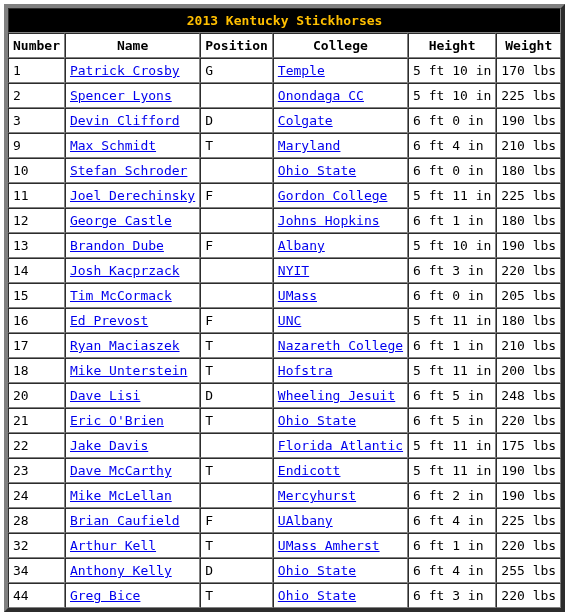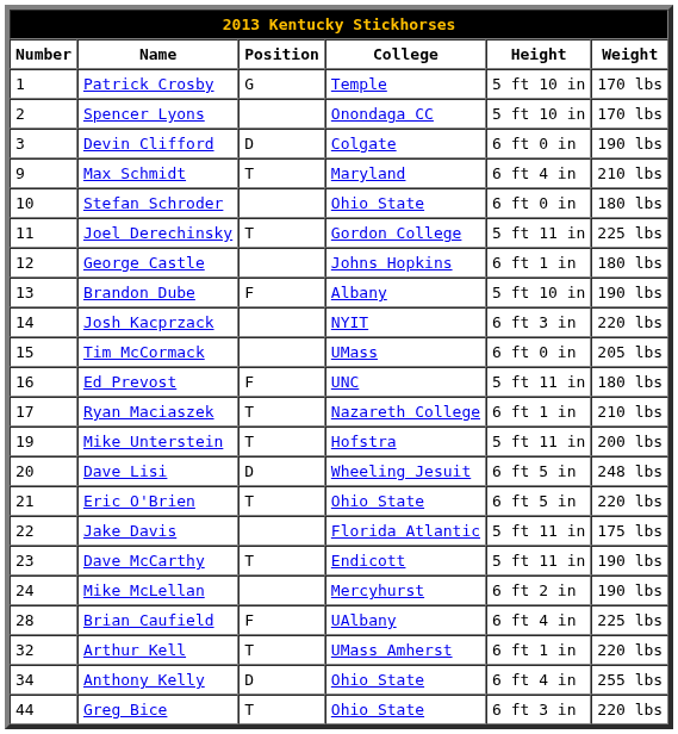 <table align=left border=4 cellspacing=0 cellpadding=4>
 <tr>
 <th align="center" colspan="7" bgcolor=black style="color:#ffbf00"><strong>2013 Kentucky Stickhorses</strong></th>
 </tr>
 <tr>
 </tr>
 <tr>
 <th align="center" colspan="1">Number</th>
 <th align="center" colspan="1">Name</th>
 <th align="center" colspan="1">Position</th>
 <th align="center" colspan="1">College</th>
 <th align="center" colspan="1">Height</th>
 <th align="center" colspan="1">Weight</th>
 </tr>
 <tr>
 <td>1</td>
 <td><a href='#'>Patrick Crosby</a></td>
 <td>G</td>
 <td><a href='#'>Temple</a></td>
 <td>5 ft 10 in</td>
 <td>170 lbs</td>
 </tr>
 <tr>
 <td>2</td>
 <td><a href='#'>Spencer Lyons</a></td>
 <td></td>
 <td><a href='#'>Onondaga CC</a></td>
 <td>5 ft 10 in</td>
-<td>225 lbs</td>
+<td>170 lbs</td>
 </tr>
 <tr>
 <td>3</td>
 <td><a href='#'>Devin Clifford</a></td>
 <td>D</td>
 <td><a href='#'>Colgate</a></td>
 <td>6 ft 0 in</td>
 <td>190 lbs</td>
 </tr>
 <tr>
 <td>9</td>
 <td><a href='#'>Max Schmidt</a></td>
 <td>T</td>
 <td><a href='#'>Maryland</a></td>
 <td>6 ft 4 in</td>
 <td>210 lbs</td>
 </tr>
 <tr>
 <td>10</td>
 <td><a href='#'>Stefan Schroder</a></td>
 <td></td>
 <td><a href='#'>Ohio State</a></td>
 <td>6 ft 0 in</td>
 <td>180 lbs</td>
 </tr>
 <tr>
 <td>11</td>
 <td><a href='#'>Joel Derechinsky</a></td>
-<td>F</td>
+<td>T</td>
 <td><a href='#'>Gordon College</a></td>
 <td>5 ft 11 in</td>
 <td>225 lbs</td>
 </tr>
 <tr>
 <td>12</td>
 <td><a href='#'>George Castle</a></td>
 <td></td>
 <td><a href='#'>Johns Hopkins</a></td>
 <td>6 ft 1 in</td>
 <td>180 lbs</td>
 </tr>
 <tr>
 <td>13</td>
 <td><a href='#'>Brandon Dube</a></td>
 <td>F</td>
 <td><a href='#'>Albany</a></td>
 <td>5 ft 10 in</td>
 <td>190 lbs</td>
 </tr>
 <tr>
 <td>14</td>
 <td><a href='#'>Josh Kacprzack</a></td>
 <td></td>
 <td><a href='#'>NYIT</a></td>
 <td>6 ft 3 in</td>
 <td>220 lbs</td>
 </tr>
 <tr>
 <td>15</td>
 <td><a href='#'>Tim McCormack</a></td>
 <td></td>
 <td><a href='#'>UMass</a></td>
 <td>6 ft 0 in</td>
 <td>205 lbs</td>
 </tr>
 <tr>
 <td>16</td>
 <td><a href='#'>Ed Prevost</a></td>
 <td>F</td>
 <td><a href='#'>UNC</a></td>
 <td>5 ft 11 in</td>
 <td>180 lbs</td>
 </tr>
 <tr>
 <td>17</td>
 <td><a href='#'>Ryan Maciaszek</a></td>
 <td>T</td>
 <td><a href='#'>Nazareth College</a></td>
 <td>6 ft 1 in</td>
 <td>210 lbs</td>
 </tr>
 <tr>
-<td>18</td>
+<td>19</td>
 <td><a href='#'>Mike Unterstein</a></td>
 <td>T</td>
 <td><a href='#'>Hofstra</a></td>
 <td>5 ft 11 in</td>
 <td>200 lbs</td>
 </tr>
 <tr>
 <td>20</td>
 <td><a href='#'>Dave Lisi</a></td>
 <td>D</td>
 <td><a href='#'>Wheeling Jesuit</a></td>
 <td>6 ft 5 in</td>
 <td>248 lbs</td>
 </tr>
 <tr>
 <td>21</td>
 <td><a href='#'>Eric O'Brien</a></td>
 <td>T</td>
 <td><a href='#'>Ohio State</a></td>
 <td>6 ft 5 in</td>
 <td>220 lbs</td>
 </tr>
 <tr>
 <td>22</td>
 <td><a href='#'>Jake Davis</a></td>
 <td></td>
 <td><a href='#'>Florida Atlantic</a></td>
 <td>5 ft 11 in</td>
 <td>175 lbs</td>
 </tr>
 <tr>
 <td>23</td>
 <td><a href='#'>Dave McCarthy</a></td>
 <td>T</td>
 <td><a href='#'>Endicott</a></td>
 <td>5 ft 11 in</td>
 <td>190 lbs</td>
 </tr>
 <tr>
 <td>24</td>
 <td><a href='#'>Mike McLellan</a></td>
 <td></td>
 <td><a href='#'>Mercyhurst</a></td>
 <td>6 ft 2 in</td>
 <td>190 lbs</td>
 </tr>
 <tr>
 <td>28</td>
 <td><a href='#'>Brian Caufield</a></td>
 <td>F</td>
 <td><a href='#'>UAlbany</a></td>
 <td>6 ft 4 in</td>
 <td>225 lbs</td>
 </tr>
 <tr>
 <td>32</td>
 <td><a href='#'>Arthur Kell</a></td>
 <td>T</td>
 <td><a href='#'>UMass Amherst</a></td>
 <td>6 ft 1 in</td>
 <td>220 lbs</td>
 </tr>
 <tr>
 <td>34</td>
 <td><a href='#'>Anthony Kelly</a></td>
 <td>D</td>
 <td><a href='#'>Ohio State</a></td>
 <td>6 ft 4 in</td>
 <td>255 lbs</td>
 </tr>
 <tr>
 <td>44</td>
 <td><a href='#'>Greg Bice</a></td>
 <td>T</td>
 <td><a href='#'>Ohio State</a></td>
 <td>6 ft 3 in</td>
 <td>220 lbs</td>
 </tr>
 </table>
